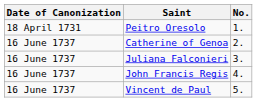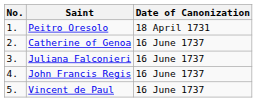 <table class="wikitable">
 <tr>
+<th>No.</th>
+<th>Saint</th>
 <th>Date of Canonization</th>
-<th>Saint</th>
-<th>No.</th>
 </tr>
 <tr>
+<td>1.</td>
+<td><a href='#'>Peitro Oresolo</a></td>
 <td>18 April 1731</td>
-<td><a href='#'>Peitro Oresolo</a></td>
-<td>1.</td>
 </tr>
 <tr>
+<td>2.</td>
+<td><a href='#'>Catherine of Genoa</a></td>
 <td>16 June 1737</td>
-<td><a href='#'>Catherine of Genoa</a></td>
-<td>2.</td>
 </tr>
 <tr>
+<td>3.</td>
+<td><a href='#'>Juliana Falconieri</a></td>
 <td>16 June 1737</td>
-<td><a href='#'>Juliana Falconieri</a></td>
-<td>3.</td>
 </tr>
 <tr>
+<td>4.</td>
+<td><a href='#'>John Francis Regis</a></td>
 <td>16 June 1737</td>
-<td><a href='#'>John Francis Regis</a></td>
-<td>4.</td>
 </tr>
 <tr>
+<td>5.</td>
+<td><a href='#'>Vincent de Paul</a></td>
 <td>16 June 1737</td>
-<td><a href='#'>Vincent de Paul</a></td>
-<td>5.</td>
 </tr>
 </table>
